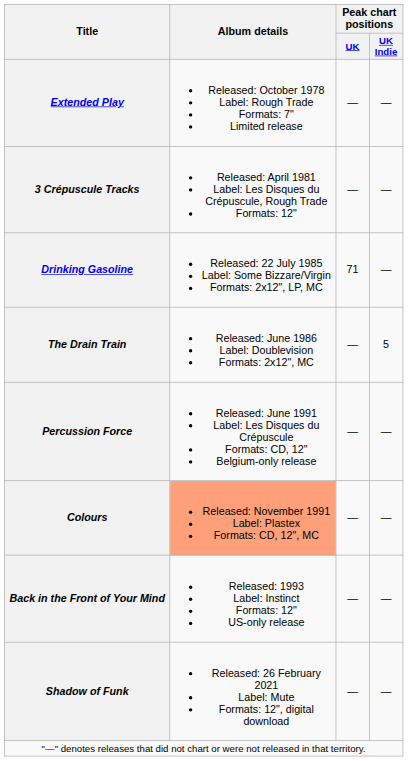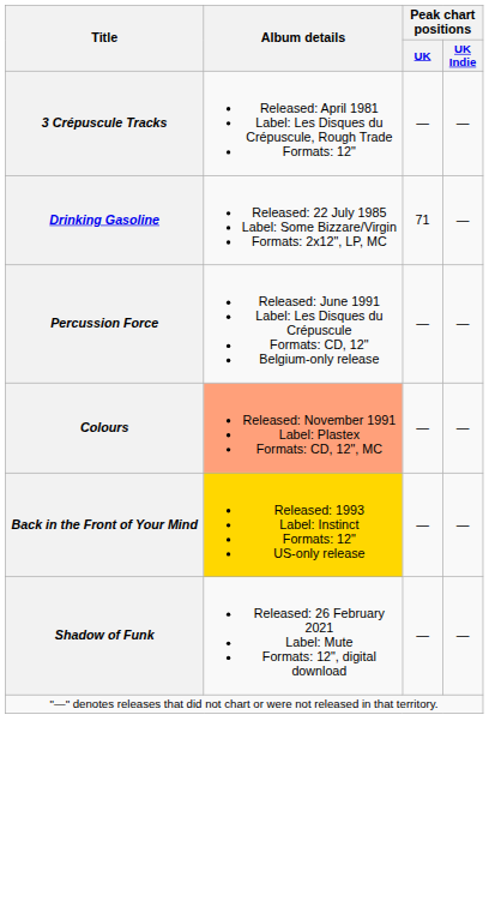 <table class="wikitable plainrowheaders" style="text-align:center;">
 <tr>
 <th rowspan="2" scope="col" style="width:15em;">Title</th>
 <th rowspan="2" scope="col" style="width:15em;">Album details</th>
 <th colspan="2">Peak chart positions</th>
 </tr>
 <tr>
 <th scope="col" style="width:3em;font-size:90%;"><a href='#'>UK</a><br></th>
 <th scope="col" style="width:3em;font-size:90%;"><a href='#'>UK<br>Indie</a><br></th>
-</tr>
-<tr>
-<th scope="row"><em><a href='#'>Extended Play</a></em></th>
-<td><br><ul><li>Released: October 1978</li><li>Label: Rough Trade</li><li>Formats: 7"</li><li>Limited release</li></ul></td>
-<td>—</td>
-<td>—</td>
 </tr>
 <tr>
 <th scope="row"><em>3 Crépuscule Tracks</em></th>
 <td><br><ul><li>Released: April 1981</li><li>Label: Les Disques du Crépuscule, Rough Trade</li><li>Formats: 12"</li></ul></td>
 <td>—</td>
 <td>—</td>
 </tr>
 <tr>
 <th scope="row"><em><a href='#'>Drinking Gasoline</a></em></th>
 <td><br><ul><li>Released: 22 July 1985</li><li>Label: Some Bizzare/Virgin</li><li>Formats: 2x12", LP, MC</li></ul></td>
 <td>71</td>
 <td>—</td>
-</tr>
-<tr>
-<th scope="row"><em>The Drain Train</em></th>
-<td><br><ul><li>Released: June 1986</li><li>Label: Doublevision</li><li>Formats: 2x12", MC</li></ul></td>
-<td>—</td>
-<td>5</td>
 </tr>
 <tr>
 <th scope="row"><em>Percussion Force</em></th>
 <td><br><ul><li>Released: June 1991</li><li>Label: Les Disques du Crépuscule</li><li>Formats: CD, 12"</li><li>Belgium-only release</li></ul></td>
 <td>—</td>
 <td>—</td>
 </tr>
 <tr>
 <th scope="row"><em>Colours</em></th>
 <td style="background: lightsalmon;"><br><ul><li>Released: November 1991</li><li>Label: Plastex</li><li>Formats: CD, 12", MC</li></ul></td>
 <td>—</td>
 <td>—</td>
 </tr>
 <tr>
 <th scope="row"><em>Back in the Front of Your Mind</em></th>
-<td><br><ul><li>Released: 1993</li><li>Label: Instinct</li><li>Formats: 12"</li><li>US-only release</li></ul></td>
+<td style="background: gold;"><br><ul><li>Released: 1993</li><li>Label: Instinct</li><li>Formats: 12"</li><li>US-only release</li></ul></td>
 <td>—</td>
 <td>—</td>
 </tr>
 <tr>
 <th scope="row"><em>Shadow of Funk</em></th>
 <td><br><ul><li>Released: 26 February 2021</li><li>Label: Mute</li><li>Formats: 12", digital download</li></ul></td>
 <td>—</td>
 <td>—</td>
 </tr>
 <tr>
 <td colspan="4" style="font-size:90%">"—" denotes releases that did not chart or were not released in that territory.</td>
 </tr>
 </table>
